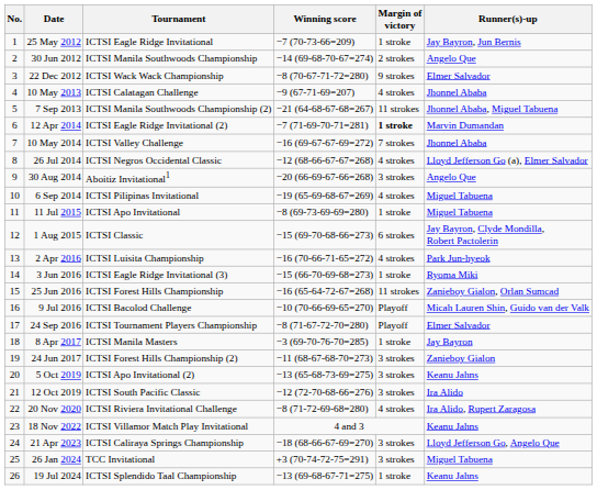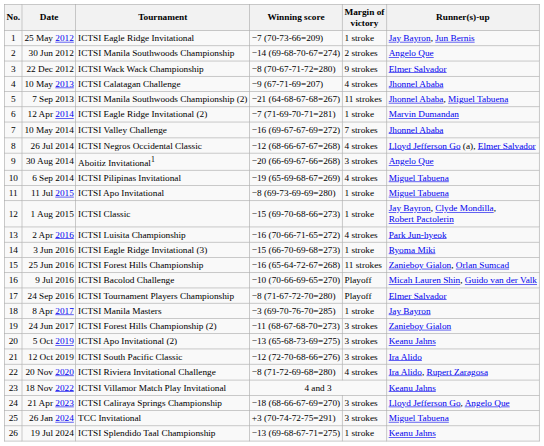 <table class="wikitable" style="font-size:95%;">
 <tr>
 <th>No.</th>
 <th>Date</th>
 <th>Tournament</th>
 <th>Winning score</th>
 <th>Margin of<br>victory</th>
 <th>Runner(s)-up</th>
 </tr>
 <tr>
 <td align=center>1</td>
 <td align=right>25 May <a href='#'>2012</a></td>
 <td>ICTSI Eagle Ridge Invitational</td>
 <td>−7 (70-73-66=209)</td>
 <td>1 stroke</td>
 <td> <a href='#'>Jay Bayron</a>,  <a href='#'>Jun Bernis</a></td>
 </tr>
 <tr>
 <td align=center>2</td>
 <td align=right>30 Jun 2012</td>
 <td>ICTSI Manila Southwoods Championship</td>
 <td>−14 (69-68-70-67=274)</td>
 <td>2 strokes</td>
 <td> <a href='#'>Angelo Que</a></td>
 </tr>
 <tr>
 <td align=center>3</td>
 <td align=right>22 Dec 2012</td>
 <td>ICTSI Wack Wack Championship</td>
 <td>−8 (70-67-71-72=280)</td>
 <td>9 strokes</td>
 <td> <a href='#'>Elmer Salvador</a></td>
 </tr>
 <tr>
 <td align=center>4</td>
 <td align=right>10 May <a href='#'>2013</a></td>
 <td>ICTSI Calatagan Challenge</td>
 <td>−9 (67-71-69=207)</td>
 <td>4 strokes</td>
 <td> <a href='#'>Jhonnel Ababa</a></td>
 </tr>
 <tr>
 <td align=center>5</td>
 <td align=right>7 Sep 2013</td>
 <td>ICTSI Manila Southwoods Championship (2)</td>
 <td>−21 (64-68-67-68=267)</td>
 <td>11 strokes</td>
 <td> <a href='#'>Jhonnel Ababa</a>,  <a href='#'>Miguel Tabuena</a></td>
 </tr>
 <tr>
 <td align=center>6</td>
 <td align=right>12 Apr <a href='#'>2014</a></td>
 <td>ICTSI Eagle Ridge Invitational (2)</td>
 <td>−7 (71-69-70-71=281)</td>
-<td><strong>1 stroke</strong></td>
+<td>1 stroke</td>
 <td> <a href='#'>Marvin Dumandan</a></td>
 </tr>
 <tr>
 <td align=center>7</td>
 <td align=right>10 May 2014</td>
 <td>ICTSI Valley Challenge</td>
 <td>−16 (69-67-67-69=272)</td>
 <td>7 strokes</td>
 <td> <a href='#'>Jhonnel Ababa</a></td>
 </tr>
 <tr>
 <td align=center>8</td>
 <td align=right>26 Jul 2014</td>
 <td>ICTSI Negros Occidental Classic</td>
 <td>−12 (68-66-67-67=268)</td>
 <td>4 strokes</td>
 <td> <a href='#'>Lloyd Jefferson Go</a> (a),  <a href='#'>Elmer Salvador</a></td>
 </tr>
 <tr>
 <td align=center>9</td>
 <td align=right>30 Aug 2014</td>
 <td>Aboitiz Invitational<sup>1</sup></td>
 <td>−20 (66-69-67-66=268)</td>
 <td>3 strokes</td>
 <td> <a href='#'>Angelo Que</a></td>
 </tr>
 <tr>
 <td align=center>10</td>
 <td align=right>6 Sep 2014</td>
 <td>ICTSI Pilipinas Invitational</td>
 <td>−19 (65-69-68-67=269)</td>
 <td>4 strokes</td>
 <td> <a href='#'>Miguel Tabuena</a></td>
 </tr>
 <tr>
 <td align=center>11</td>
 <td align=right>11 Jul <a href='#'>2015</a></td>
 <td>ICTSI Apo Invitational</td>
 <td>−8 (69-73-69-69=280)</td>
 <td>1 stroke</td>
 <td> <a href='#'>Miguel Tabuena</a></td>
 </tr>
 <tr>
 <td align=center>12</td>
 <td align=right>1 Aug 2015</td>
 <td>ICTSI Classic</td>
 <td>−15 (69-70-68-66=273)</td>
-<td>6 strokes</td>
+<td>1 stroke</td>
 <td> <a href='#'>Jay Bayron</a>,  <a href='#'>Clyde Mondilla</a>,<br> <a href='#'>Robert Pactolerin</a></td>
 </tr>
 <tr>
 <td align=center>13</td>
 <td align=right>2 Apr <a href='#'>2016</a></td>
 <td>ICTSI Luisita Championship</td>
 <td>−16 (70-66-71-65=272)</td>
 <td>4 strokes</td>
 <td> <a href='#'>Park Jun-hyeok</a></td>
 </tr>
 <tr>
 <td align=center>14</td>
 <td align=right>3 Jun 2016</td>
 <td>ICTSI Eagle Ridge Invitational (3)</td>
 <td>−15 (66-70-69-68=273)</td>
 <td>1 stroke</td>
 <td> <a href='#'>Ryoma Miki</a></td>
 </tr>
 <tr>
 <td align=center>15</td>
 <td align=right>25 Jun 2016</td>
 <td>ICTSI Forest Hills Championship</td>
 <td>−16 (65-64-72-67=268)</td>
 <td>11 strokes</td>
 <td> <a href='#'>Zanieboy Gialon</a>,  <a href='#'>Orlan Sumcad</a></td>
 </tr>
 <tr>
 <td align=center>16</td>
 <td align=right>9 Jul 2016</td>
 <td>ICTSI Bacolod Challenge</td>
 <td>−10 (70-66-69-65=270)</td>
 <td>Playoff</td>
 <td> <a href='#'>Micah Lauren Shin</a>,  <a href='#'>Guido van der Valk</a></td>
 </tr>
 <tr>
 <td align=center>17</td>
 <td align=right>24 Sep 2016</td>
 <td>ICTSI Tournament Players Championship</td>
 <td>−8 (71-67-72-70=280)</td>
 <td>Playoff</td>
 <td> <a href='#'>Elmer Salvador</a></td>
 </tr>
 <tr>
 <td align=center>18</td>
 <td align=right>8 Apr <a href='#'>2017</a></td>
 <td>ICTSI Manila Masters</td>
 <td>−3 (69-70-76-70=285)</td>
 <td>1 stroke</td>
 <td> <a href='#'>Jay Bayron</a></td>
 </tr>
 <tr>
 <td align=center>19</td>
 <td align=right>24 Jun 2017</td>
 <td>ICTSI Forest Hills Championship (2)</td>
 <td>−11 (68-67-68-70=273)</td>
 <td>3 strokes</td>
 <td> <a href='#'>Zanieboy Gialon</a></td>
 </tr>
 <tr>
 <td align=center>20</td>
 <td align=right>5 Oct <a href='#'>2019</a></td>
 <td>ICTSI Apo Invitational (2)</td>
 <td>−13 (65-68-73-69=275)</td>
 <td>3 strokes</td>
 <td> <a href='#'>Keanu Jahns</a></td>
 </tr>
 <tr>
 <td align=center>21</td>
 <td align=right>12 Oct 2019</td>
 <td>ICTSI South Pacific Classic</td>
 <td>−12 (72-70-68-66=276)</td>
 <td>3 strokes</td>
 <td> <a href='#'>Ira Alido</a></td>
 </tr>
 <tr>
 <td align=center>22</td>
 <td align=right>20 Nov <a href='#'>2020</a></td>
 <td>ICTSI Riviera Invitational Challenge</td>
 <td>−8 (71-72-69-68=280)</td>
 <td>4 strokes</td>
 <td> <a href='#'>Ira Alido</a>,  <a href='#'>Rupert Zaragosa</a></td>
 </tr>
 <tr>
 <td align=center>23</td>
 <td align=right>18 Nov <a href='#'>2022</a></td>
 <td>ICTSI Villamor Match Play Invitational</td>
 <td colspan=2 align=center>4 and 3</td>
 <td> <a href='#'>Keanu Jahns</a></td>
 </tr>
 <tr>
 <td align=center>24</td>
 <td align=right>21 Apr <a href='#'>2023</a></td>
 <td>ICTSI Caliraya Springs Championship</td>
 <td>−18 (68-66-67-69=270)</td>
 <td>3 strokes</td>
 <td> <a href='#'>Lloyd Jefferson Go</a>,  <a href='#'>Angelo Que</a></td>
 </tr>
 <tr>
 <td align=center>25</td>
 <td align=right>26 Jan <a href='#'>2024</a></td>
 <td>TCC Invitational</td>
 <td>+3 (70-74-72-75=291)</td>
 <td>3 strokes</td>
 <td> <a href='#'>Miguel Tabuena</a></td>
 </tr>
 <tr>
 <td align=center>26</td>
 <td align=right>19 Jul 2024</td>
 <td>ICTSI Splendido Taal Championship</td>
 <td>−13 (69-68-67-71=275)</td>
 <td>1 stroke</td>
 <td> <a href='#'>Keanu Jahns</a></td>
 </tr>
 </table>
